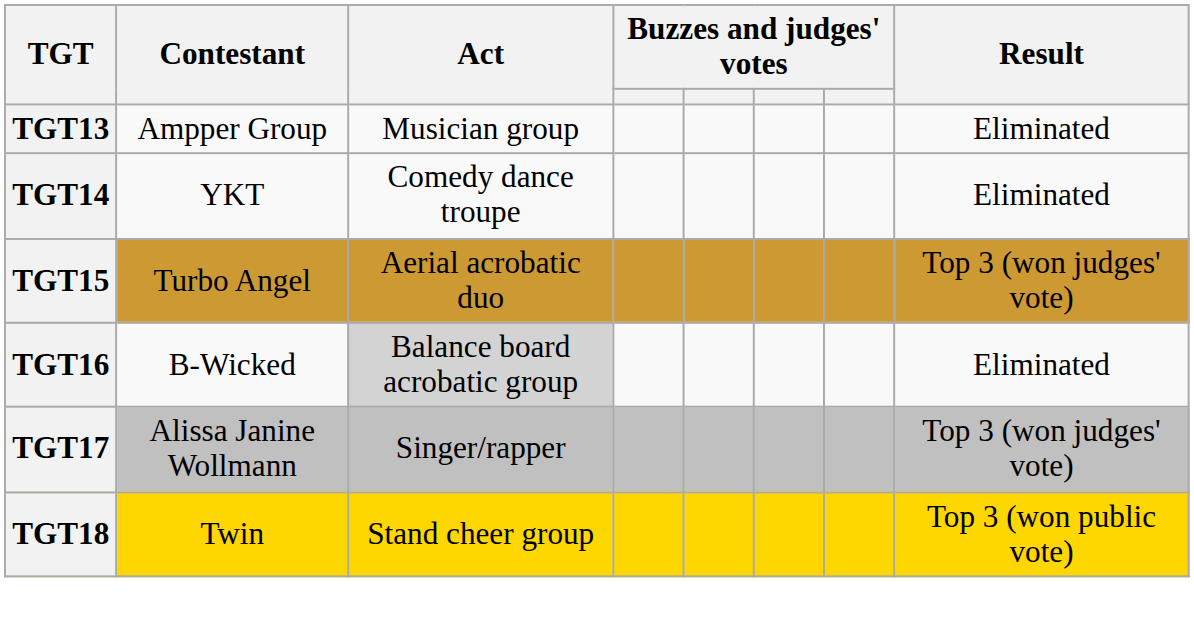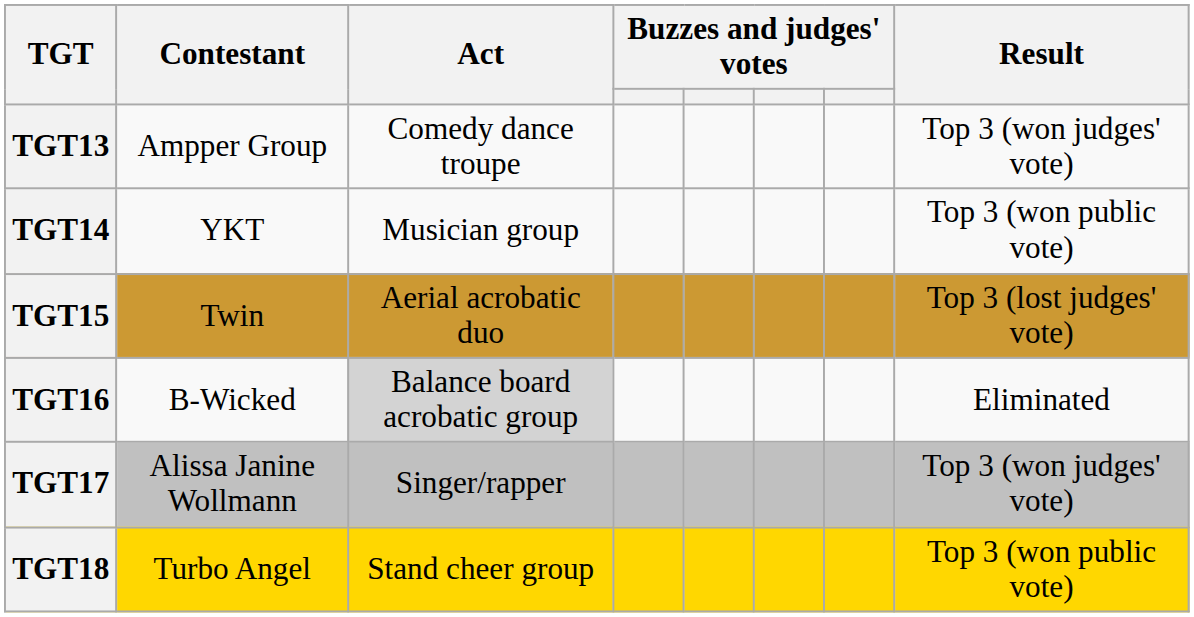 <table class="wikitable plainrowheaders sortable" style="text-align:center;">
 <tr>
 <th scope="col" rowspan="2"  style="width:1em;">TGT</th>
 <th scope="col" rowspan="2"  style="width:14em;">Contestant</th>
 <th scope="col" rowspan="2" class="unsortable"  style="width:16em;">Act</th>
 <th scope="col" colspan="4" class="unsortable" style="width:24em;">Buzzes and judges' votes</th>
 <th scope="col" rowspan="2" style="width:23em;">Result</th>
 </tr>
 <tr>
 <th scope="col" style="width:6em;"></th>
 <th scope="col" style="width:6em;"></th>
 <th scope="col" style="width:6em;"></th>
 <th scope="col" style="width:6em;"></th>
 </tr>
 <tr>
 <th>TGT13</th>
 <td>Ampper Group</td>
+<td>Comedy dance troupe</td>
+<td></td>
+<td></td>
+<td></td>
+<td></td>
+<td>Top 3 (won judges' vote)</td>
+</tr>
+<tr>
+<th>TGT14</th>
+<td>YKT</td>
 <td>Musician group</td>
 <td></td>
 <td></td>
 <td></td>
 <td></td>
-<td>Eliminated</td>
-</tr>
-<tr>
-<th>TGT14</th>
-<td>YKT</td>
-<td>Comedy dance troupe</td>
-<td></td>
-<td></td>
-<td></td>
-<td></td>
-<td>Eliminated</td>
+<td>Top 3 (won public vote)</td>
 </tr>
 <tr bgcolor=#cc9933>
 <th>TGT15</th>
-<td>Turbo Angel</td>
+<td>Twin</td>
 <td>Aerial acrobatic duo</td>
 <td></td>
 <td></td>
 <td></td>
 <td></td>
-<td>Top 3 (won judges' vote)</td>
+<td>Top 3 (lost judges' vote)</td>
 </tr>
 <tr>
 <th>TGT16</th>
 <td>B-Wicked</td>
 <td style="background: lightgrey;">Balance board acrobatic group</td>
 <td></td>
 <td></td>
 <td></td>
 <td></td>
 <td>Eliminated</td>
 </tr>
 <tr bgcolor=silver>
 <th>TGT17</th>
 <td>Alissa Janine Wollmann</td>
 <td>Singer/rapper</td>
 <td></td>
 <td></td>
 <td></td>
 <td></td>
 <td>Top 3 (won judges' vote)</td>
 </tr>
 <tr bgcolor=gold>
 <th>TGT18</th>
-<td>Twin</td>
+<td>Turbo Angel</td>
 <td>Stand cheer group</td>
 <td></td>
 <td></td>
 <td></td>
 <td></td>
 <td>Top 3 (won public vote)</td>
 </tr>
 </table>
